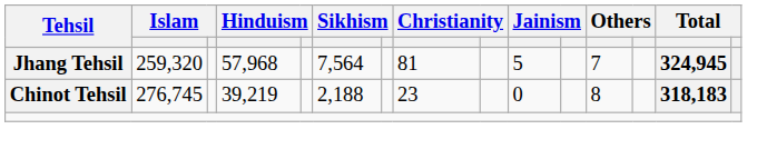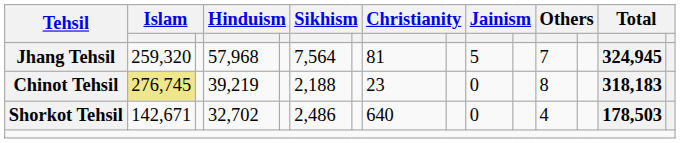 <table class="wikitable sortable">
 <tr>
 <th rowspan="2"><a href='#'>Tehsil</a></th>
 <th colspan="2"><a href='#'>Islam</a> </th>
 <th colspan="2"><a href='#'>Hinduism</a> </th>
 <th colspan="2"><a href='#'>Sikhism</a> </th>
 <th colspan="2"><a href='#'>Christianity</a> </th>
 <th colspan="2"><a href='#'>Jainism</a> </th>
 <th colspan="2">Others</th>
 <th colspan="2">Total</th>
 </tr>
 <tr>
 <th><a href='#'></a></th>
 <th></th>
 <th></th>
 <th></th>
 <th></th>
 <th></th>
 <th></th>
 <th></th>
 <th></th>
 <th></th>
 <th></th>
 <th></th>
 <th></th>
 <th></th>
 </tr>
 <tr>
 <th>Jhang Tehsil</th>
 <td>259,320</td>
 <td></td>
 <td>57,968</td>
 <td></td>
 <td>7,564</td>
 <td></td>
 <td>81</td>
 <td></td>
 <td>5</td>
 <td></td>
 <td>7</td>
 <td></td>
 <th>324,945</th>
 <th></th>
 </tr>
 <tr>
 <th>Chinot Tehsil</th>
-<td>276,745</td>
+<td style="background: khaki;">276,745</td>
 <td></td>
 <td>39,219</td>
 <td></td>
 <td>2,188</td>
 <td></td>
 <td>23</td>
 <td></td>
 <td>0</td>
 <td></td>
 <td>8</td>
 <td></td>
 <th>318,183</th>
 <th></th>
 </tr>
+<tr>
+<th>Shorkot Tehsil</th>
+<td>142,671</td>
+<td></td>
+<td>32,702</td>
+<td></td>
+<td>2,486</td>
+<td></td>
+<td>640</td>
+<td></td>
+<td>0</td>
+<td></td>
+<td>4</td>
+<td></td>
+<th>178,503</th>
+<th></th>
+</tr>
 <tr class="sortbottom">
 <td colspan="15"></td>
 </tr>
 </table>
